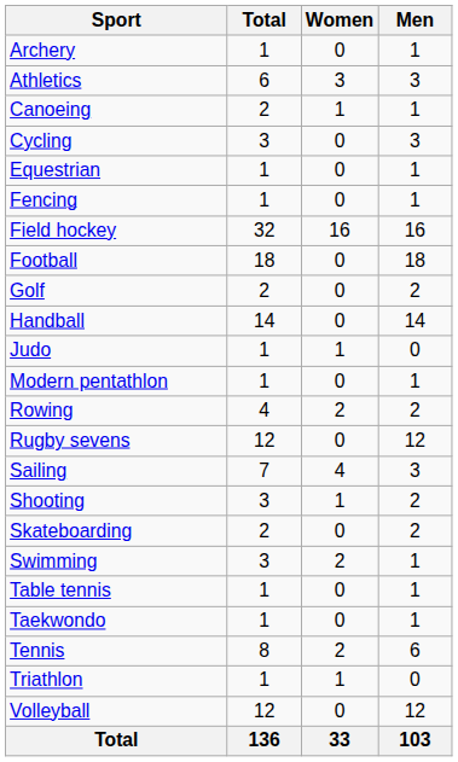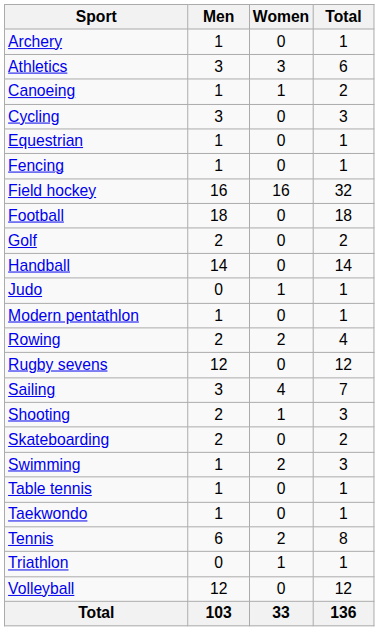 <table class="wikitable sortable" style="text-align:center;">
 <tr>
 <th width=180>Sport</th>
+<th width=55>Men</th>
+<th width=55>Women</th>
 <th width=55>Total</th>
-<th width=55>Women</th>
-<th width=55>Men</th>
 </tr>
 <tr>
 <td align=left><a href='#'>Archery</a></td>
 <td>1</td>
 <td>0</td>
 <td>1</td>
 </tr>
 <tr>
 <td align=left><a href='#'>Athletics</a></td>
-<td>6</td>
 <td>3</td>
 <td>3</td>
+<td>6</td>
 </tr>
 <tr>
 <td align=left><a href='#'>Canoeing</a></td>
-<td>2</td>
 <td>1</td>
 <td>1</td>
+<td>2</td>
 </tr>
 <tr>
 <td align=left><a href='#'>Cycling</a></td>
 <td>3</td>
 <td>0</td>
 <td>3</td>
 </tr>
 <tr>
 <td align=left><a href='#'>Equestrian</a></td>
 <td>1</td>
 <td>0</td>
 <td>1</td>
 </tr>
 <tr>
 <td align=left><a href='#'>Fencing</a></td>
 <td>1</td>
 <td>0</td>
 <td>1</td>
 </tr>
 <tr>
 <td align=left><a href='#'>Field hockey</a></td>
-<td>32</td>
 <td>16</td>
 <td>16</td>
+<td>32</td>
 </tr>
 <tr>
 <td align=left><a href='#'>Football</a></td>
 <td>18</td>
 <td>0</td>
 <td>18</td>
 </tr>
 <tr>
 <td align=left><a href='#'>Golf</a></td>
 <td>2</td>
 <td>0</td>
 <td>2</td>
 </tr>
 <tr>
 <td align=left><a href='#'>Handball</a></td>
 <td>14</td>
 <td>0</td>
 <td>14</td>
 </tr>
 <tr>
 <td align=left><a href='#'>Judo</a></td>
+<td>0</td>
 <td>1</td>
 <td>1</td>
-<td>0</td>
 </tr>
 <tr>
 <td align=left><a href='#'>Modern pentathlon</a></td>
 <td>1</td>
 <td>0</td>
 <td>1</td>
 </tr>
 <tr>
 <td align=left><a href='#'>Rowing</a></td>
-<td>4</td>
 <td>2</td>
 <td>2</td>
+<td>4</td>
 </tr>
 <tr>
 <td align=left><a href='#'>Rugby sevens</a></td>
 <td>12</td>
 <td>0</td>
 <td>12</td>
 </tr>
 <tr>
 <td align=left><a href='#'>Sailing</a></td>
+<td>3</td>
+<td>4</td>
 <td>7</td>
-<td>4</td>
-<td>3</td>
 </tr>
 <tr>
 <td align=left><a href='#'>Shooting</a></td>
+<td>2</td>
+<td>1</td>
 <td>3</td>
-<td>1</td>
-<td>2</td>
 </tr>
 <tr>
 <td align=left><a href='#'>Skateboarding</a></td>
 <td>2</td>
 <td>0</td>
 <td>2</td>
 </tr>
 <tr>
 <td align=left><a href='#'>Swimming</a></td>
+<td>1</td>
+<td>2</td>
 <td>3</td>
-<td>2</td>
-<td>1</td>
 </tr>
 <tr>
 <td align=left><a href='#'>Table tennis</a></td>
 <td>1</td>
 <td>0</td>
 <td>1</td>
 </tr>
 <tr>
 <td align=left><a href='#'>Taekwondo</a></td>
 <td>1</td>
 <td>0</td>
 <td>1</td>
 </tr>
 <tr>
 <td align=left><a href='#'>Tennis</a></td>
+<td>6</td>
+<td>2</td>
 <td>8</td>
-<td>2</td>
-<td>6</td>
 </tr>
 <tr>
 <td align=left><a href='#'>Triathlon</a></td>
+<td>0</td>
 <td>1</td>
 <td>1</td>
-<td>0</td>
 </tr>
 <tr>
 <td align=left><a href='#'>Volleyball</a></td>
 <td>12</td>
 <td>0</td>
 <td>12</td>
 </tr>
 <tr>
 <th>Total</th>
+<th>103</th>
+<th>33</th>
 <th>136</th>
-<th>33</th>
-<th>103</th>
 </tr>
 </table>
